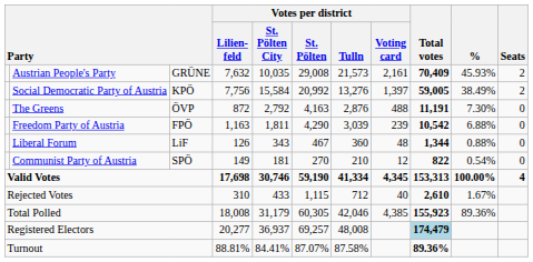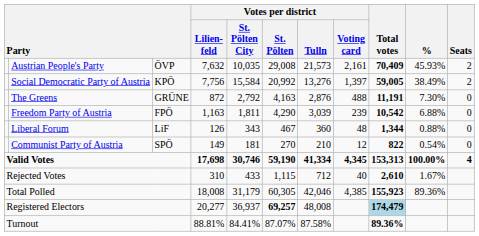 <table class="wikitable" border="1" style="text-align:right;">
 <tr>
 <th style="text-align:left;" valign=bottom rowspan=2 colspan=3>Party</th>
 <th colspan=5>Votes per district</th>
 <th align=center valign=bottom rowspan=2 width="50">Total<br>votes</th>
 <th align=center valign=bottom rowspan=2 width="50">%</th>
 <th align=center valign=bottom rowspan=2>Seats</th>
 </tr>
 <tr>
 <th align=center valign=bottom width="50"><a href='#'>Lilien-<br>feld</a></th>
 <th align=center valign=bottom width="50"><a href='#'>St.<br>Pölten<br>City</a></th>
 <th align=center valign=bottom width="50"><a href='#'>St.<br>Pölten</a></th>
 <th align=center valign=bottom width="50"><a href='#'>Tulln</a></th>
 <th align=center valign=bottom width="50"><a href='#'>Voting<br>card</a></th>
 </tr>
 <tr>
 <td></td>
 <td align=left><a href='#'>Austrian People's Party</a></td>
-<td align=left>GRÜNE</td>
+<td align=left>ÖVP</td>
 <td>7,632</td>
 <td>10,035</td>
 <td>29,008</td>
 <td>21,573</td>
 <td>2,161</td>
 <td><strong>70,409</strong></td>
 <td>45.93%</td>
 <td>2</td>
 </tr>
 <tr>
 <td></td>
 <td align=left style="white-space: nowrap;"><a href='#'>Social Democratic Party of Austria</a></td>
 <td align=left>KPÖ</td>
 <td>7,756</td>
 <td>15,584</td>
 <td>20,992</td>
 <td>13,276</td>
 <td>1,397</td>
 <td><strong>59,005</strong></td>
 <td>38.49%</td>
 <td>2</td>
 </tr>
 <tr>
 <td></td>
 <td align=left><a href='#'>The Greens</a></td>
-<td align=left>ÖVP</td>
+<td align=left>GRÜNE</td>
 <td>872</td>
 <td>2,792</td>
 <td>4,163</td>
 <td>2,876</td>
 <td>488</td>
 <td><strong>11,191</strong></td>
 <td>7.30%</td>
 <td>0</td>
 </tr>
 <tr>
 <td></td>
 <td align=left><a href='#'>Freedom Party of Austria</a></td>
 <td align=left>FPÖ</td>
 <td>1,163</td>
 <td>1,811</td>
 <td>4,290</td>
 <td>3,039</td>
 <td>239</td>
 <td><strong>10,542</strong></td>
 <td>6.88%</td>
 <td>0</td>
 </tr>
 <tr>
 <td></td>
 <td align=left><a href='#'>Liberal Forum</a></td>
 <td align=left>LiF</td>
 <td>126</td>
 <td>343</td>
 <td>467</td>
 <td>360</td>
 <td>48</td>
 <td><strong>1,344</strong></td>
 <td>0.88%</td>
 <td>0</td>
 </tr>
 <tr>
 <td></td>
 <td align=left><a href='#'>Communist Party of Austria</a></td>
 <td align=left>SPÖ</td>
 <td>149</td>
 <td>181</td>
 <td>270</td>
 <td>210</td>
 <td>12</td>
 <td><strong>822</strong></td>
 <td>0.54%</td>
 <td>0</td>
 </tr>
 <tr style="font-weight:bold">
 <td align=left colspan=3>Valid Votes</td>
 <td>17,698</td>
 <td>30,746</td>
 <td>59,190</td>
 <td>41,334</td>
 <td>4,345</td>
 <td>153,313</td>
 <td>100.00%</td>
 <td>4</td>
 </tr>
 <tr>
 <td align=left colspan=3>Rejected Votes</td>
 <td>310</td>
 <td>433</td>
 <td>1,115</td>
 <td>712</td>
 <td>40</td>
 <td><strong>2,610</strong></td>
 <td>1.67%</td>
 <td></td>
 </tr>
 <tr>
 <td align=left colspan=3>Total Polled</td>
 <td>18,008</td>
 <td>31,179</td>
 <td>60,305</td>
 <td>42,046</td>
 <td>4,385</td>
 <td><strong>155,923</strong></td>
 <td>89.36%</td>
 <td></td>
 </tr>
 <tr>
 <td align=left colspan=3>Registered Electors</td>
 <td>20,277</td>
 <td>36,937</td>
-<td>69,257</td>
+<td><strong>69,257</strong></td>
 <td>48,008</td>
 <td></td>
 <td style="background: lightblue;"><strong>174,479</strong></td>
 <td></td>
 <td></td>
 </tr>
 <tr>
 <td align=left colspan=3>Turnout</td>
 <td>88.81%</td>
 <td>84.41%</td>
 <td>87.07%</td>
 <td>87.58%</td>
 <td></td>
 <td><strong>89.36%</strong></td>
 <td></td>
 <td></td>
 </tr>
 </table>
